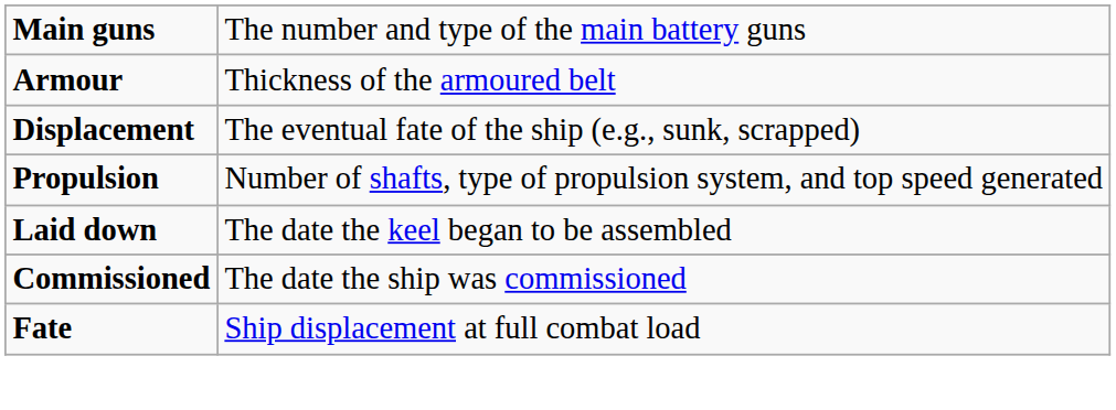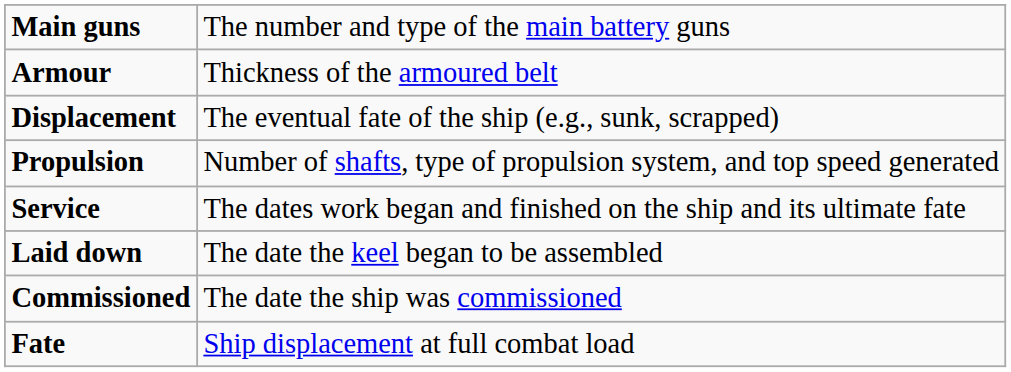 <table class="wikitable plainrowheaders">
 <tr>
 <td scope="row"><strong>Main guns</strong></td>
 <td>The number and type of the <a href='#'>main battery</a> guns</td>
 </tr>
 <tr>
 <td scope="row"><strong>Armour</strong></td>
 <td>Thickness of the <a href='#'>armoured belt</a></td>
 </tr>
 <tr>
 <td scope="row"><strong>Displacement</strong></td>
 <td>The eventual fate of the ship (e.g., sunk, scrapped)</td>
 </tr>
 <tr>
 <td scope="row"><strong>Propulsion</strong></td>
 <td>Number of <a href='#'>shafts</a>, type of propulsion system, and top speed generated</td>
 </tr>
 <tr>
+<td scope="row"><strong>Service</strong></td>
+<td>The dates work began and finished on the ship and its ultimate fate</td>
+</tr>
+<tr>
 <td scope="row"><strong>Laid down</strong></td>
 <td>The date the <a href='#'>keel</a> began to be assembled</td>
 </tr>
 <tr>
 <td scope="row"><strong>Commissioned</strong></td>
 <td>The date the ship was <a href='#'>commissioned</a></td>
 </tr>
 <tr>
 <td scope="row"><strong>Fate</strong></td>
 <td><a href='#'>Ship displacement</a> at full combat load</td>
 </tr>
 </table>
